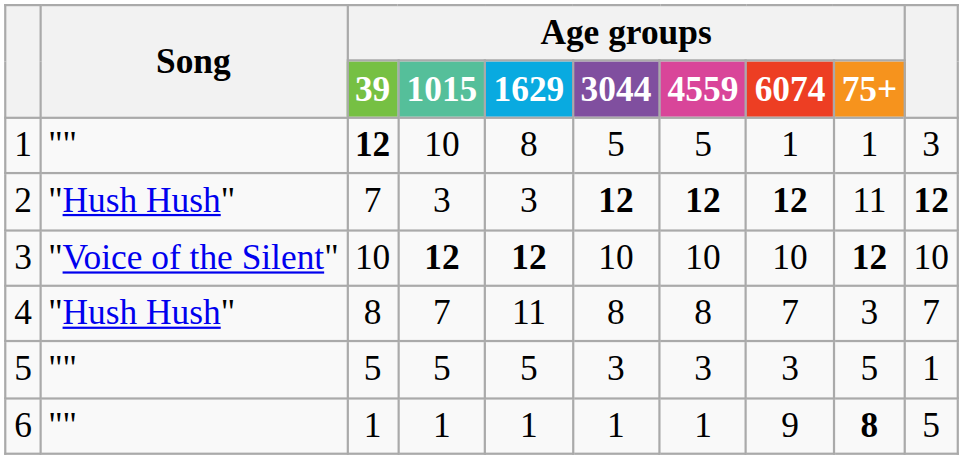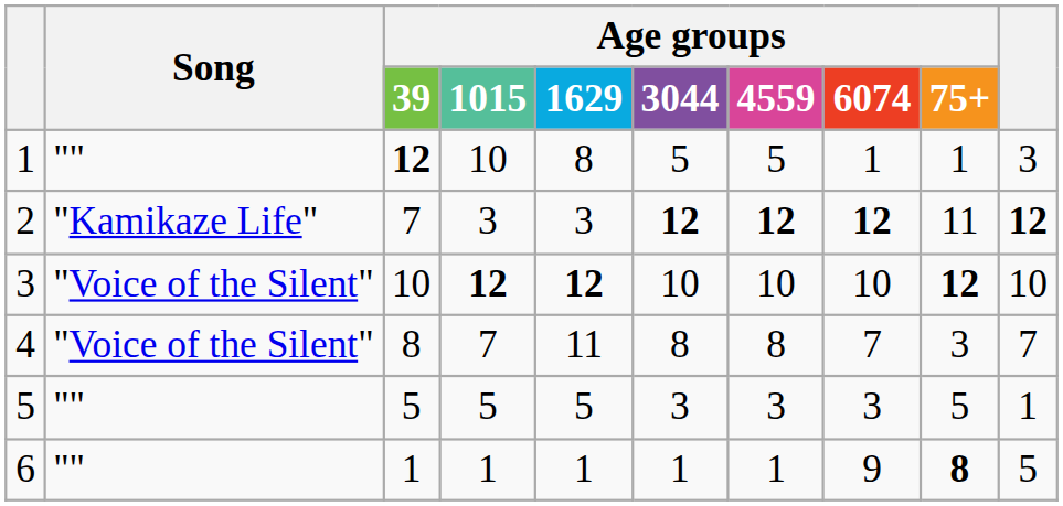 <table class="wikitable" style="margin: 1em auto 1em auto; text-align:center;">
 <tr>
 <th rowspan="2"></th>
 <th rowspan="2">Song</th>
 <th colspan="7">Age groups</th>
 <th rowspan="2"></th>
 </tr>
 <tr>
 <th style="background:#76C043;color:white;">39</th>
 <th style="background:#55BF9A;color:white;">1015</th>
 <th style="background:#09AAE0;color:white;">1629</th>
 <th style="background:#804F9F;color:white;">3044</th>
 <th style="background:#D94599;color:white;">4559</th>
 <th style="background:#ED3E23;color:white;">6074</th>
 <th style="background:#F6931D;color:white;">75+</th>
 </tr>
 <tr>
 <td>1</td>
 <td align="left">""</td>
 <td><strong>12</strong></td>
 <td>10</td>
 <td>8</td>
 <td>5</td>
 <td>5</td>
 <td>1</td>
 <td>1</td>
 <td>3</td>
 </tr>
 <tr>
 <td>2</td>
-<td align="left">"<a href='#'>Hush Hush</a>"</td>
+<td align="left">"<a href='#'>Kamikaze Life</a>"</td>
 <td>7</td>
 <td>3</td>
 <td>3</td>
 <td><strong>12</strong></td>
 <td><strong>12</strong></td>
 <td><strong>12</strong></td>
 <td>11</td>
 <td><strong>12</strong></td>
 </tr>
 <tr>
 <td>3</td>
 <td align="left">"<a href='#'>Voice of the Silent</a>"</td>
 <td>10</td>
 <td><strong>12</strong></td>
 <td><strong>12</strong></td>
 <td>10</td>
 <td>10</td>
 <td>10</td>
 <td><strong>12</strong></td>
 <td>10</td>
 </tr>
 <tr>
 <td>4</td>
-<td align="left">"<a href='#'>Hush Hush</a>"</td>
+<td align="left">"<a href='#'>Voice of the Silent</a>"</td>
 <td>8</td>
 <td>7</td>
 <td>11</td>
 <td>8</td>
 <td>8</td>
 <td>7</td>
 <td>3</td>
 <td>7</td>
 </tr>
 <tr>
 <td>5</td>
 <td align="left">""</td>
 <td>5</td>
 <td>5</td>
 <td>5</td>
 <td>3</td>
 <td>3</td>
 <td>3</td>
 <td>5</td>
 <td>1</td>
 </tr>
 <tr>
 <td>6</td>
 <td align="left">""</td>
 <td>1</td>
 <td>1</td>
 <td>1</td>
 <td>1</td>
 <td>1</td>
 <td>9</td>
 <td><strong>8</strong></td>
 <td>5</td>
 </tr>
 </table>
